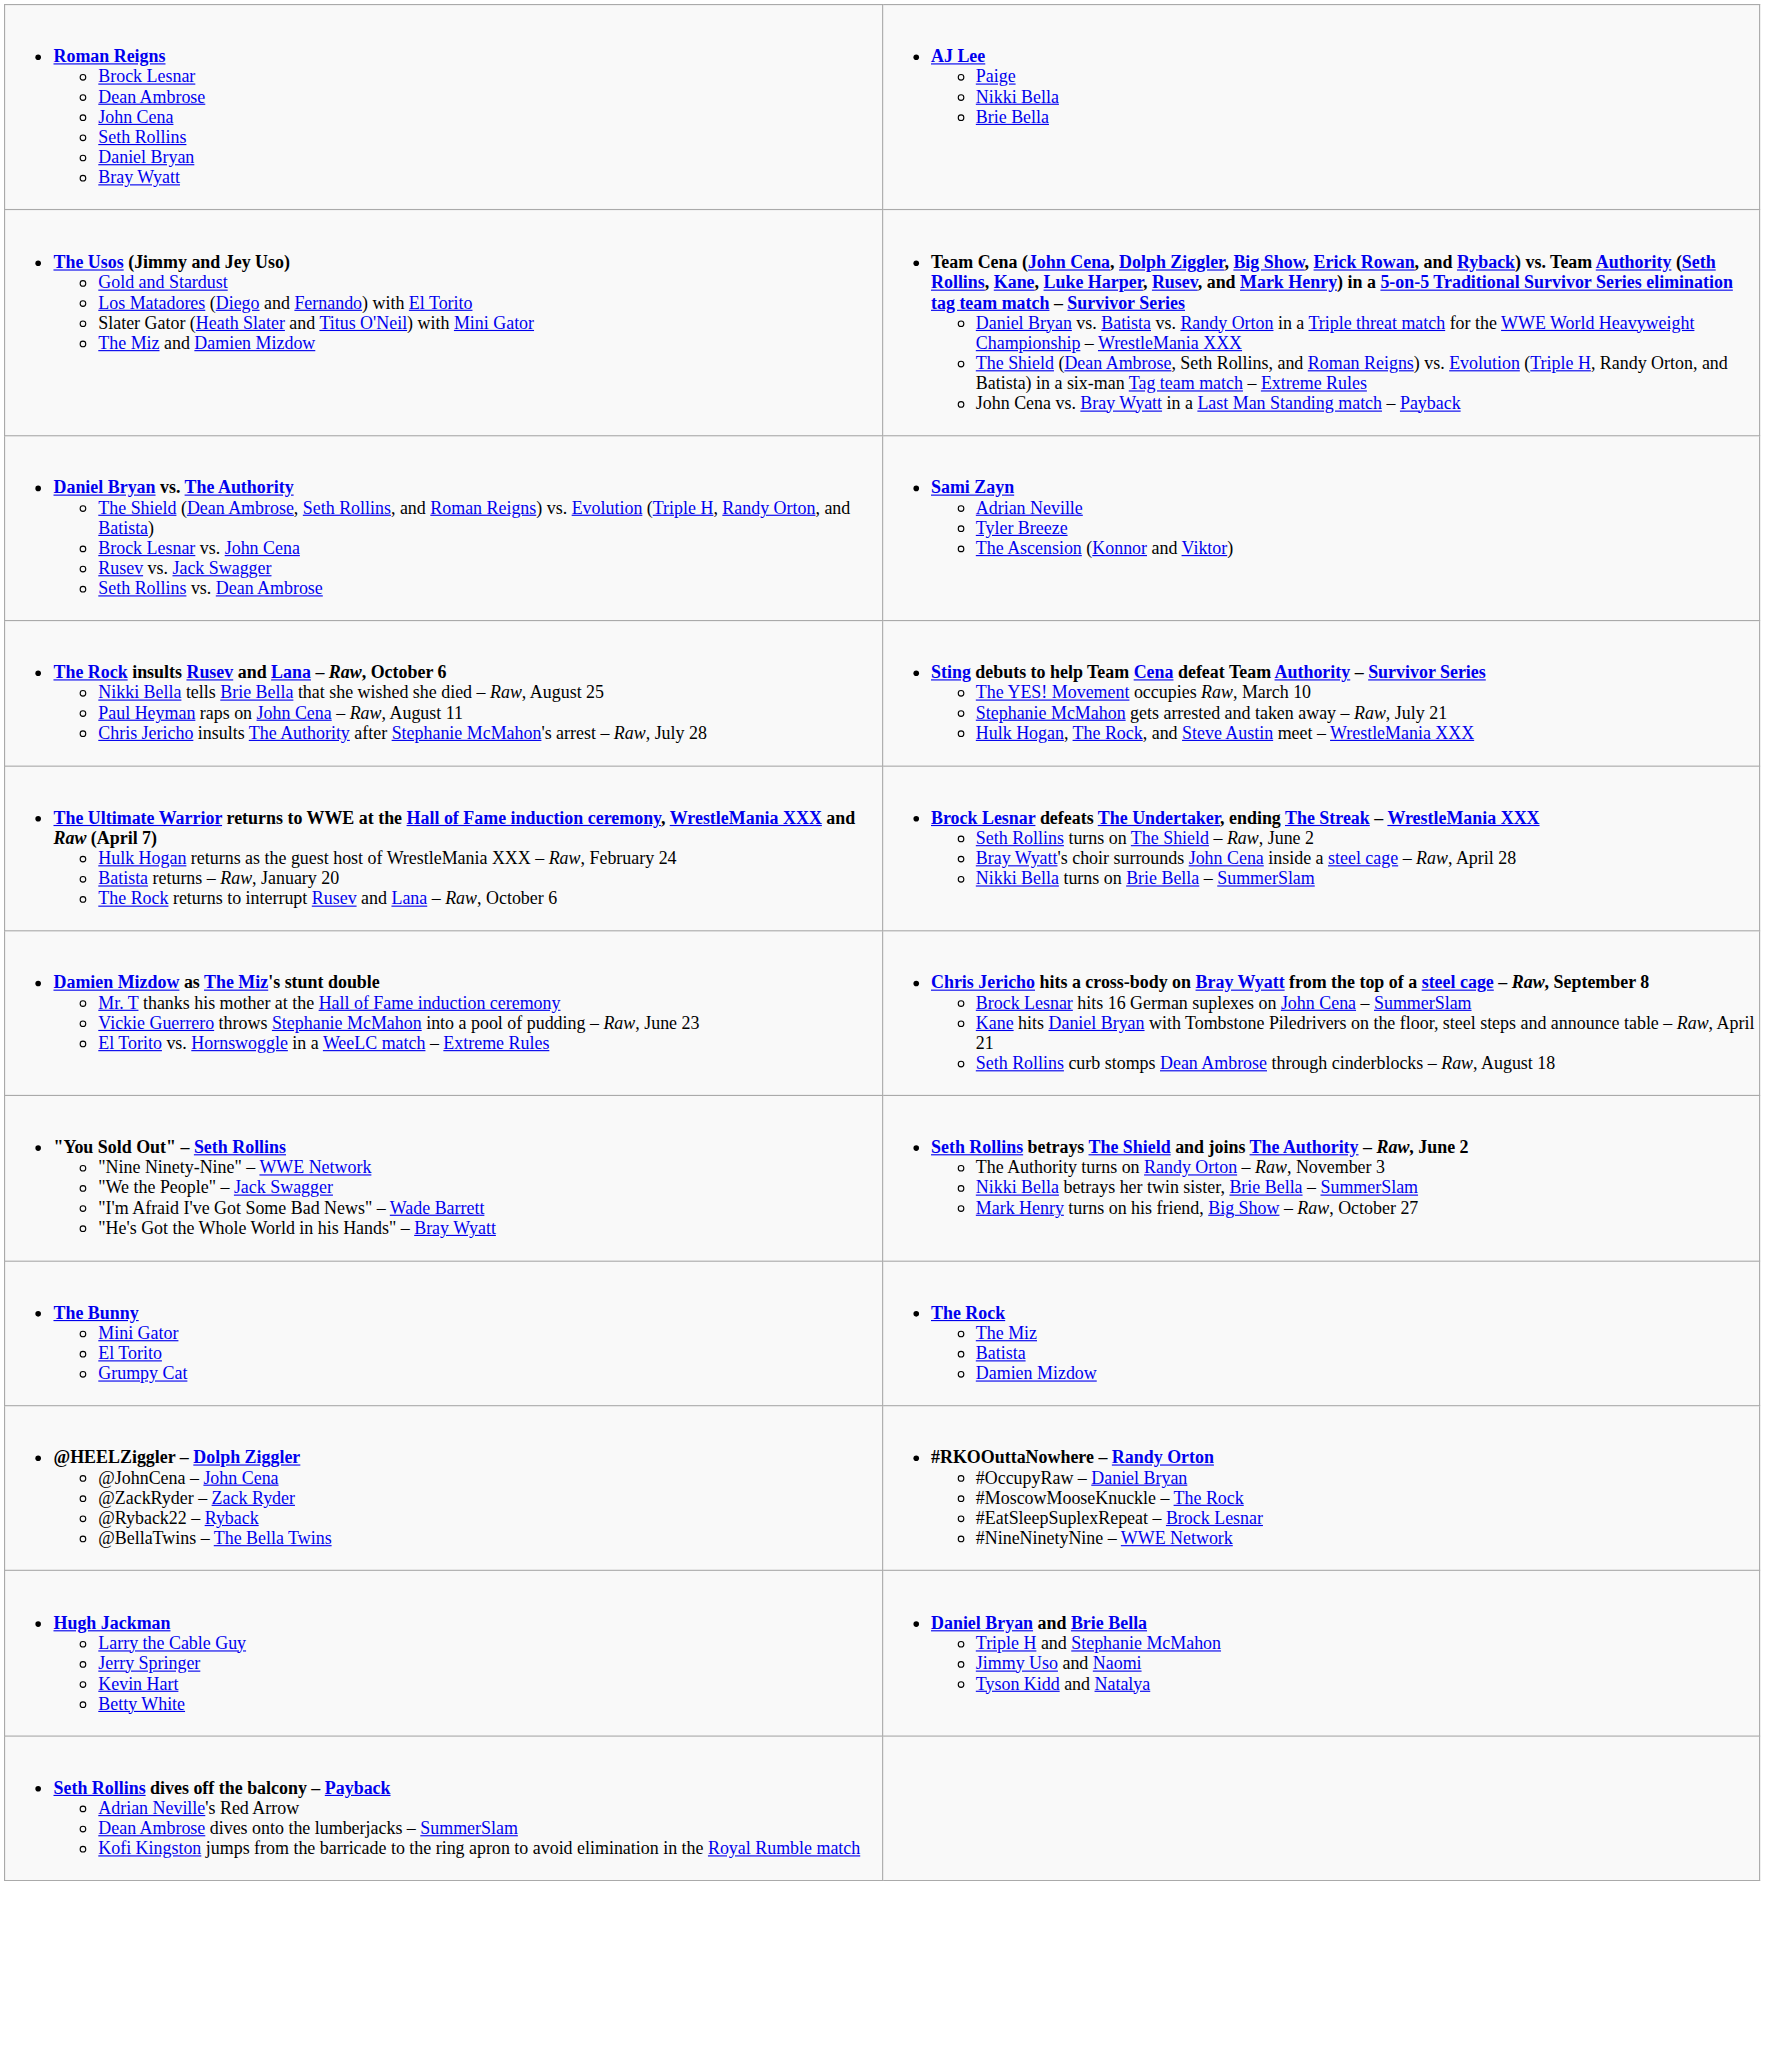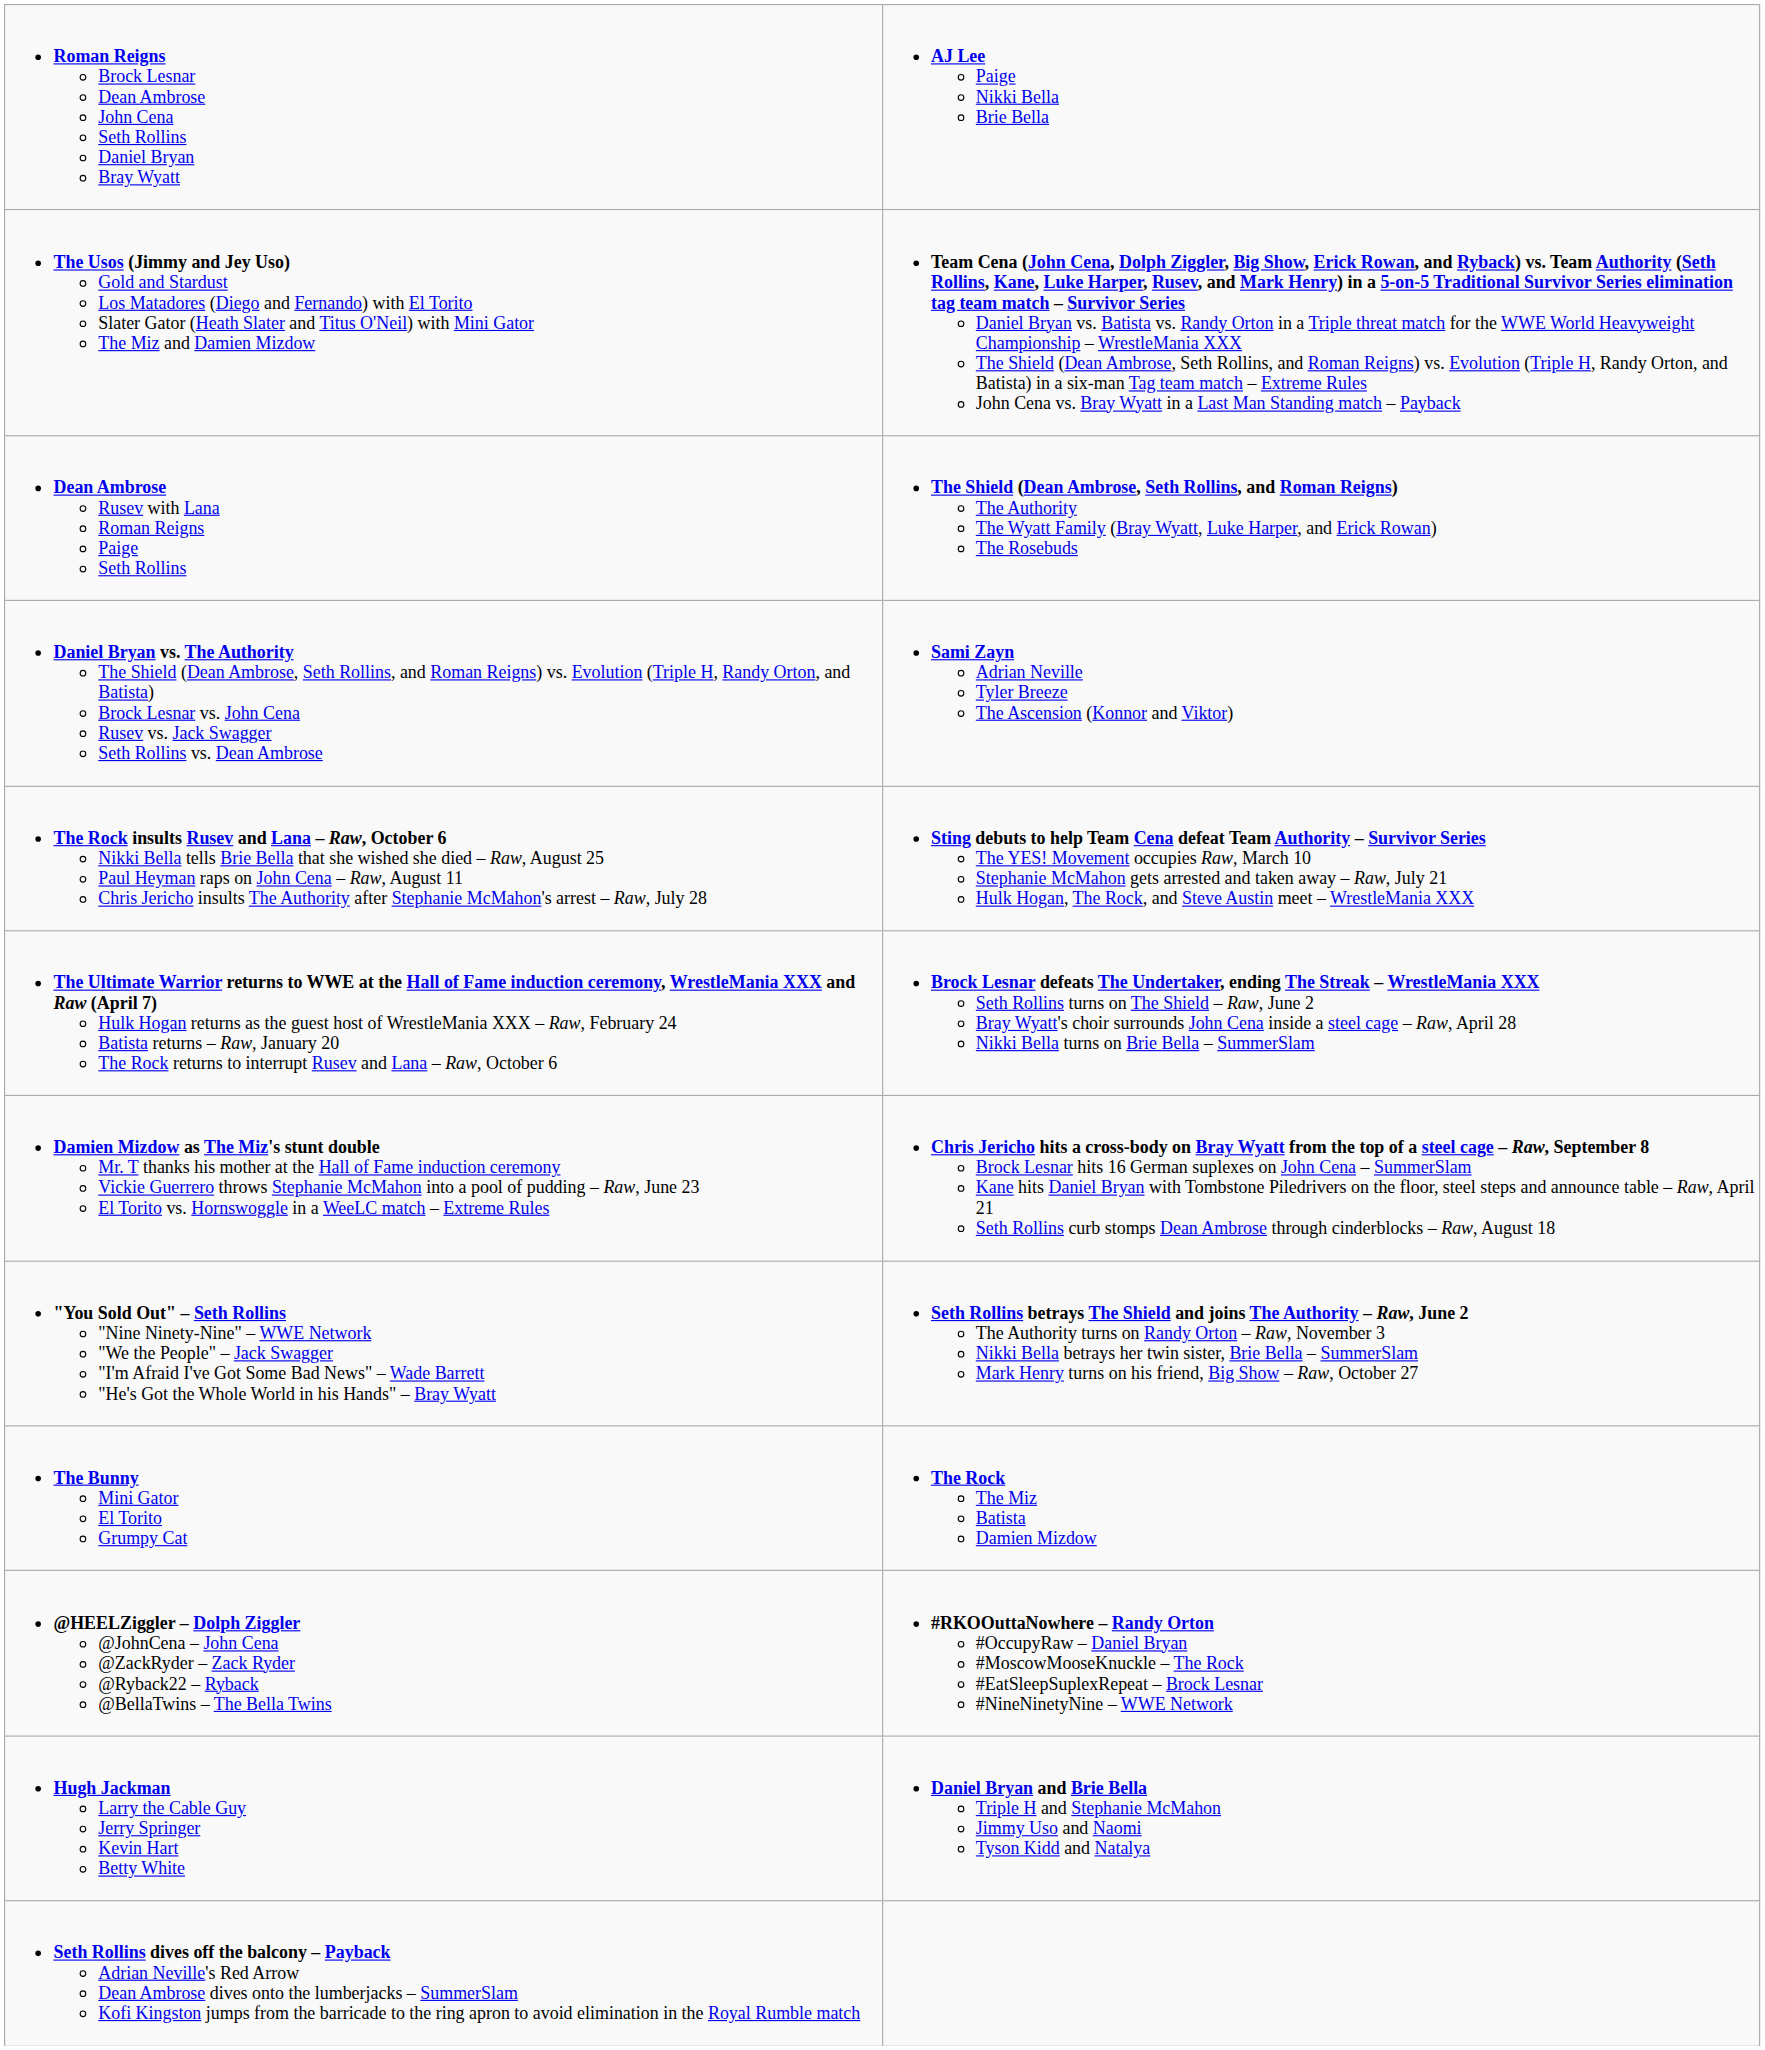 <table class="wikitable">
 <tr>
 <td style="vertical-align:top;" width="50%"><br><ul><li><strong><a href='#'>Roman Reigns</a></strong><ul><li><a href='#'>Brock Lesnar</a></li><li><a href='#'>Dean Ambrose</a></li><li><a href='#'>John Cena</a></li><li><a href='#'>Seth Rollins</a></li><li><a href='#'>Daniel Bryan</a></li><li><a href='#'>Bray Wyatt</a></li></ul></li></ul></td>
 <td style="vertical-align:top;" width="50%"><br><ul><li><strong><a href='#'>AJ Lee</a></strong><ul><li><a href='#'>Paige</a></li><li><a href='#'>Nikki Bella</a></li><li><a href='#'>Brie Bella</a></li></ul></li></ul></td>
 </tr>
 <tr>
 <td style="vertical-align:top;" width="50%"><br><ul><li><strong><a href='#'>The Usos</a> (Jimmy and Jey Uso)</strong><ul><li><a href='#'>Gold and Stardust</a></li><li><a href='#'>Los Matadores</a> (<a href='#'>Diego</a> and <a href='#'>Fernando</a>) with <a href='#'>El Torito</a></li><li>Slater Gator (<a href='#'>Heath Slater</a> and <a href='#'>Titus O'Neil</a>) with <a href='#'>Mini Gator</a></li><li><a href='#'>The Miz</a> and <a href='#'>Damien Mizdow</a></li></ul></li></ul></td>
 <td style="vertical-align:top;" width="50%"><br><ul><li><strong>Team Cena (<a href='#'>John Cena</a>, <a href='#'>Dolph Ziggler</a>, <a href='#'>Big Show</a>, <a href='#'>Erick Rowan</a>, and <a href='#'>Ryback</a>) vs. Team <a href='#'>Authority</a> (<a href='#'>Seth Rollins</a>, <a href='#'>Kane</a>, <a href='#'>Luke Harper</a>, <a href='#'>Rusev</a>, and <a href='#'>Mark Henry</a>) in a <a href='#'>5-on-5 Traditional Survivor Series elimination tag team match</a> – <a href='#'>Survivor Series</a></strong><ul><li><a href='#'>Daniel Bryan</a> vs. <a href='#'>Batista</a> vs. <a href='#'>Randy Orton</a> in a <a href='#'>Triple threat match</a> for the <a href='#'>WWE World Heavyweight Championship</a> – <a href='#'>WrestleMania XXX</a></li><li><a href='#'>The Shield</a> (<a href='#'>Dean Ambrose</a>, Seth Rollins, and <a href='#'>Roman Reigns</a>) vs. <a href='#'>Evolution</a> (<a href='#'>Triple H</a>, Randy Orton, and Batista) in a six-man <a href='#'>Tag team match</a> – <a href='#'>Extreme Rules</a></li><li>John Cena vs. <a href='#'>Bray Wyatt</a> in a <a href='#'>Last Man Standing match</a> – <a href='#'>Payback</a></li></ul></li></ul></td>
+</tr>
+<tr>
+<td style="vertical-align:top;" width="50%"><br><ul><li><strong><a href='#'>Dean Ambrose</a></strong><ul><li><a href='#'>Rusev</a> with <a href='#'>Lana</a></li><li><a href='#'>Roman Reigns</a></li><li><a href='#'>Paige</a></li><li><a href='#'>Seth Rollins</a></li></ul></li></ul></td>
+<td style="vertical-align:top;" width="50%"><br><ul><li><strong><a href='#'>The Shield</a> (<a href='#'>Dean Ambrose</a>, <a href='#'>Seth Rollins</a>, and <a href='#'>Roman Reigns</a>)</strong><ul><li><a href='#'>The Authority</a></li><li><a href='#'>The Wyatt Family</a> (<a href='#'>Bray Wyatt</a>, <a href='#'>Luke Harper</a>, and <a href='#'>Erick Rowan</a>)</li><li><a href='#'>The Rosebuds</a></li></ul></li></ul></td>
 </tr>
 <tr>
 <td style="vertical-align:top;" width="50%"><br><ul><li><strong><a href='#'>Daniel Bryan</a> vs. <a href='#'>The Authority</a></strong><ul><li><a href='#'>The Shield</a> (<a href='#'>Dean Ambrose</a>, <a href='#'>Seth Rollins</a>, and <a href='#'>Roman Reigns</a>) vs. <a href='#'>Evolution</a> (<a href='#'>Triple H</a>, <a href='#'>Randy Orton</a>, and <a href='#'>Batista</a>)</li><li><a href='#'>Brock Lesnar</a> vs. <a href='#'>John Cena</a></li><li><a href='#'>Rusev</a> vs. <a href='#'>Jack Swagger</a></li><li><a href='#'>Seth Rollins</a> vs. <a href='#'>Dean Ambrose</a></li></ul></li></ul></td>
 <td style="vertical-align:top;" width="50%"><br><ul><li><strong><a href='#'>Sami Zayn</a></strong><ul><li><a href='#'>Adrian Neville</a></li><li><a href='#'>Tyler Breeze</a></li><li><a href='#'>The Ascension</a> (<a href='#'>Konnor</a> and <a href='#'>Viktor</a>)</li></ul></li></ul></td>
 </tr>
 <tr>
 <td style="vertical-align:top;" width="50%"><br><ul><li><strong><a href='#'>The Rock</a> insults <a href='#'>Rusev</a> and <a href='#'>Lana</a> – <em>Raw</em>, October 6</strong><ul><li><a href='#'>Nikki Bella</a> tells <a href='#'>Brie Bella</a> that she wished she died  – <em>Raw</em>, August 25</li><li><a href='#'>Paul Heyman</a> raps on <a href='#'>John Cena</a> – <em>Raw</em>, August 11</li><li><a href='#'>Chris Jericho</a> insults <a href='#'>The Authority</a> after <a href='#'>Stephanie McMahon</a>'s arrest – <em>Raw</em>, July 28</li></ul></li></ul></td>
 <td style="vertical-align:top;" width="50%"><br><ul><li><strong><a href='#'>Sting</a> debuts to help Team <a href='#'>Cena</a> defeat Team <a href='#'>Authority</a> – <a href='#'>Survivor Series</a></strong><ul><li><a href='#'>The YES! Movement</a> occupies <em>Raw</em>, March 10</li><li><a href='#'>Stephanie McMahon</a> gets arrested and taken away – <em>Raw</em>, July 21</li><li><a href='#'>Hulk Hogan</a>, <a href='#'>The Rock</a>, and <a href='#'>Steve Austin</a> meet – <a href='#'>WrestleMania XXX</a></li></ul></li></ul></td>
 </tr>
 <tr>
 <td style="vertical-align:top;" width="50%"><br><ul><li><strong><a href='#'>The Ultimate Warrior</a> returns to WWE at the <a href='#'>Hall of Fame induction ceremony</a>, <a href='#'>WrestleMania XXX</a> and <em>Raw</em> (April 7)</strong><ul><li><a href='#'>Hulk Hogan</a> returns as the guest host of WrestleMania XXX – <em>Raw</em>, February 24</li><li><a href='#'>Batista</a> returns – <em>Raw</em>, January 20</li><li><a href='#'>The Rock</a> returns to interrupt <a href='#'>Rusev</a> and <a href='#'>Lana</a> – <em>Raw</em>, October 6</li></ul></li></ul></td>
 <td style="vertical-align:top;" width="50%"><br><ul><li><strong><a href='#'>Brock Lesnar</a> defeats <a href='#'>The Undertaker</a>, ending <a href='#'>The Streak</a> – <a href='#'>WrestleMania XXX</a></strong><ul><li><a href='#'>Seth Rollins</a> turns on <a href='#'>The Shield</a> – <em>Raw</em>, June 2</li><li><a href='#'>Bray Wyatt</a>'s choir surrounds <a href='#'>John Cena</a> inside a <a href='#'>steel cage</a> – <em>Raw</em>, April 28</li><li><a href='#'>Nikki Bella</a> turns on <a href='#'>Brie Bella</a> – <a href='#'>SummerSlam</a></li></ul></li></ul></td>
 </tr>
 <tr>
 <td style="vertical-align:top;" width="50%"><br><ul><li><strong><a href='#'>Damien Mizdow</a> as <a href='#'>The Miz</a>'s stunt double</strong><ul><li><a href='#'>Mr. T</a> thanks his mother at the <a href='#'>Hall of Fame induction ceremony</a></li><li><a href='#'>Vickie Guerrero</a> throws <a href='#'>Stephanie McMahon</a> into a pool of pudding – <em>Raw</em>, June 23</li><li><a href='#'>El Torito</a> vs. <a href='#'>Hornswoggle</a> in a <a href='#'>WeeLC match</a> – <a href='#'>Extreme Rules</a></li></ul></li></ul></td>
 <td style="vertical-align:top;" width="50%"><br><ul><li><strong><a href='#'>Chris Jericho</a> hits a cross-body on <a href='#'>Bray Wyatt</a> from the top of a <a href='#'>steel cage</a> – <em>Raw</em>, September 8</strong><ul><li><a href='#'>Brock Lesnar</a> hits 16 German suplexes on <a href='#'>John Cena</a> – <a href='#'>SummerSlam</a></li><li><a href='#'>Kane</a> hits <a href='#'>Daniel Bryan</a> with Tombstone Piledrivers on the floor, steel steps and announce table – <em>Raw</em>, April 21</li><li><a href='#'>Seth Rollins</a> curb stomps <a href='#'>Dean Ambrose</a> through cinderblocks – <em>Raw</em>, August 18</li></ul></li></ul></td>
 </tr>
 <tr>
 <td style="vertical-align:top;" width="50%"><br><ul><li><strong>"You Sold Out" – <a href='#'>Seth Rollins</a></strong><ul><li>"Nine Ninety-Nine" – <a href='#'>WWE Network</a></li><li>"We the People" – <a href='#'>Jack Swagger</a></li><li>"I'm Afraid I've Got Some Bad News" – <a href='#'>Wade Barrett</a></li><li>"He's Got the Whole World in his Hands" – <a href='#'>Bray Wyatt</a></li></ul></li></ul></td>
 <td style="vertical-align:top;" width="50%"><br><ul><li><strong><a href='#'>Seth Rollins</a> betrays <a href='#'>The Shield</a> and joins <a href='#'>The Authority</a> – <em>Raw</em>, June 2</strong><ul><li>The Authority turns on <a href='#'>Randy Orton</a> – <em>Raw</em>, November 3</li><li><a href='#'>Nikki Bella</a> betrays her twin sister, <a href='#'>Brie Bella</a> – <a href='#'>SummerSlam</a></li><li><a href='#'>Mark Henry</a> turns on his friend, <a href='#'>Big Show</a> – <em>Raw</em>, October 27</li></ul></li></ul></td>
 </tr>
 <tr>
 <td style="vertical-align:top;" width="50%"><br><ul><li><strong><a href='#'>The Bunny</a></strong><ul><li><a href='#'>Mini Gator</a></li><li><a href='#'>El Torito</a></li><li><a href='#'>Grumpy Cat</a></li></ul></li></ul></td>
 <td style="vertical-align:top;" width="50%"><br><ul><li><strong><a href='#'>The Rock</a></strong><ul><li><a href='#'>The Miz</a></li><li><a href='#'>Batista</a></li><li><a href='#'>Damien Mizdow</a></li></ul></li></ul></td>
 </tr>
 <tr>
 <td style="vertical-align:top;" width="50%"><br><ul><li><strong>@HEELZiggler – <a href='#'>Dolph Ziggler</a></strong><ul><li>@JohnCena – <a href='#'>John Cena</a></li><li>@ZackRyder – <a href='#'>Zack Ryder</a></li><li>@Ryback22 – <a href='#'>Ryback</a></li><li>@BellaTwins – <a href='#'>The Bella Twins</a></li></ul></li></ul></td>
 <td style="vertical-align:top;" width="50%"><br><ul><li><strong>#RKOOuttaNowhere – <a href='#'>Randy Orton</a></strong><ul><li>#OccupyRaw – <a href='#'>Daniel Bryan</a></li><li>#MoscowMooseKnuckle – <a href='#'>The Rock</a></li><li>#EatSleepSuplexRepeat – <a href='#'>Brock Lesnar</a></li><li>#NineNinetyNine – <a href='#'>WWE Network</a></li></ul></li></ul></td>
 </tr>
 <tr>
 <td style="vertical-align:top;" width="50%"><br><ul><li><strong><a href='#'>Hugh Jackman</a></strong><ul><li><a href='#'>Larry the Cable Guy</a></li><li><a href='#'>Jerry Springer</a></li><li><a href='#'>Kevin Hart</a></li><li><a href='#'>Betty White</a></li></ul></li></ul></td>
 <td style="vertical-align:top;" width="50%"><br><ul><li><strong><a href='#'>Daniel Bryan</a> and <a href='#'>Brie Bella</a></strong><ul><li><a href='#'>Triple H</a> and <a href='#'>Stephanie McMahon</a></li><li><a href='#'>Jimmy Uso</a> and <a href='#'>Naomi</a></li><li><a href='#'>Tyson Kidd</a> and <a href='#'>Natalya</a></li></ul></li></ul></td>
 </tr>
 <tr>
 <td style="vertical-align:top;" width="50%"><br><ul><li><strong><a href='#'>Seth Rollins</a> dives off the balcony – <a href='#'>Payback</a></strong><ul><li><a href='#'>Adrian Neville</a>'s Red Arrow</li><li><a href='#'>Dean Ambrose</a> dives onto the lumberjacks – <a href='#'>SummerSlam</a></li><li><a href='#'>Kofi Kingston</a> jumps from the barricade to the ring apron to avoid elimination in the <a href='#'>Royal Rumble match</a></li></ul></li></ul></td>
 </tr>
 </table>
